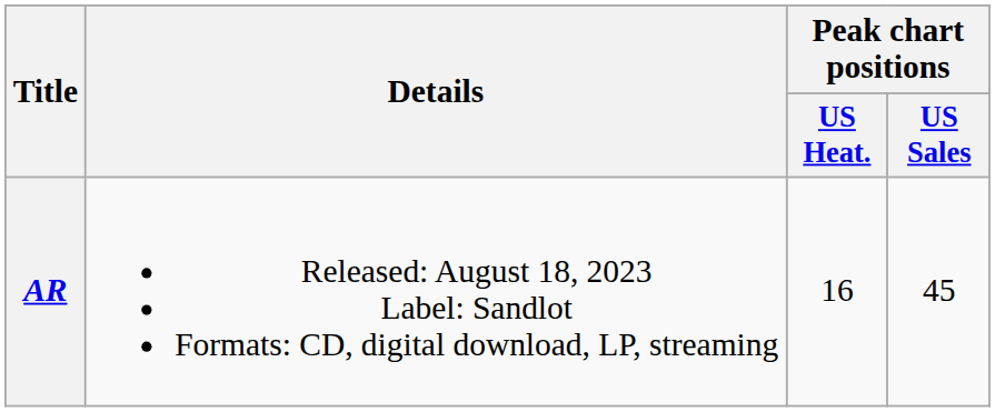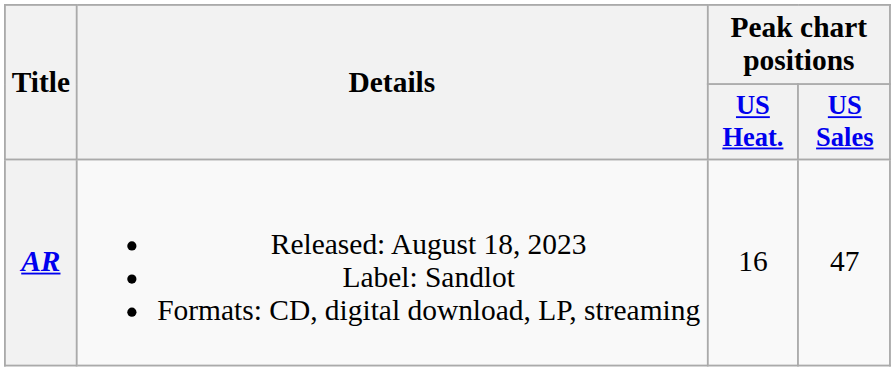 <table class="wikitable plainrowheaders" style="text-align:center;">
 <tr>
 <th scope="col" rowspan="2">Title</th>
 <th scope="col" rowspan="2">Details</th>
 <th scope="col" colspan="2">Peak chart positions</th>
 </tr>
 <tr>
 <th scope="col" style="width:3em;font-size:90%;"><a href='#'>US<br>Heat.</a><br></th>
 <th scope="col" style="width:3em;font-size:90%;"><a href='#'>US<br>Sales</a><br></th>
 </tr>
 <tr>
 <th scope="row"><em><a href='#'>AR</a></em></th>
 <td><br><ul><li>Released: August 18, 2023</li><li>Label: Sandlot</li><li>Formats: CD, digital download, LP, streaming</li></ul></td>
 <td>16</td>
-<td>45</td>
+<td>47</td>
 </tr>
 </table>
